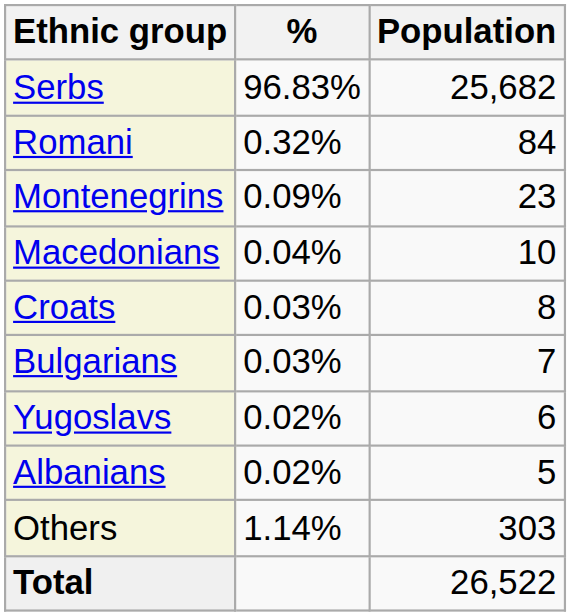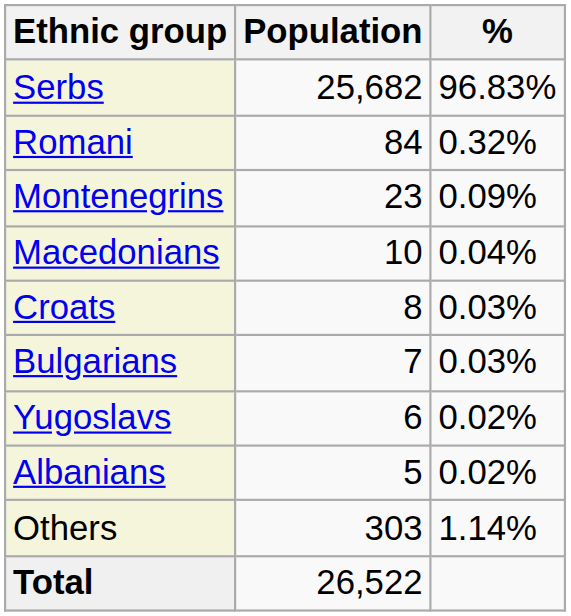 <table class="wikitable">
 <tr>
 <th>Ethnic group</th>
+<th>Population</th>
 <th>%</th>
-<th>Population</th>
 </tr>
 <tr>
 <td style="background:#F5F5DC;"><a href='#'>Serbs</a></td>
+<td align="right">25,682</td>
 <td>96.83%</td>
-<td align="right">25,682</td>
 </tr>
 <tr>
 <td style="background:#F5F5DC;"><a href='#'>Romani</a></td>
+<td align="right">84</td>
 <td>0.32%</td>
-<td align="right">84</td>
 </tr>
 <tr>
 <td style="background:#F5F5DC;"><a href='#'>Montenegrins</a></td>
+<td align="right">23</td>
 <td>0.09%</td>
-<td align="right">23</td>
 </tr>
 <tr>
 <td style="background:#F5F5DC;"><a href='#'>Macedonians</a></td>
+<td align="right">10</td>
 <td>0.04%</td>
-<td align="right">10</td>
 </tr>
 <tr>
 <td style="background:#F5F5DC;"><a href='#'>Croats</a></td>
+<td align="right">8</td>
 <td>0.03%</td>
-<td align="right">8</td>
 </tr>
 <tr>
 <td style="background:#F5F5DC;"><a href='#'>Bulgarians</a></td>
+<td align="right">7</td>
 <td>0.03%</td>
-<td align="right">7</td>
 </tr>
 <tr>
 <td style="background:#F5F5DC;"><a href='#'>Yugoslavs</a></td>
+<td align="right">6</td>
 <td>0.02%</td>
-<td align="right">6</td>
 </tr>
 <tr>
 <td style="background:#F5F5DC;"><a href='#'>Albanians</a></td>
+<td align="right">5</td>
 <td>0.02%</td>
-<td align="right">5</td>
 </tr>
 <tr>
 <td style="background:#F5F5DC;">Others</td>
+<td align="right">303</td>
 <td>1.14%</td>
-<td align="right">303</td>
 </tr>
 <tr>
 <td style="background:#F0F0F0;"><strong>Total</strong></td>
+<td align="right">26,522</td>
 <td></td>
-<td align="right">26,522</td>
 </tr>
 </table>
